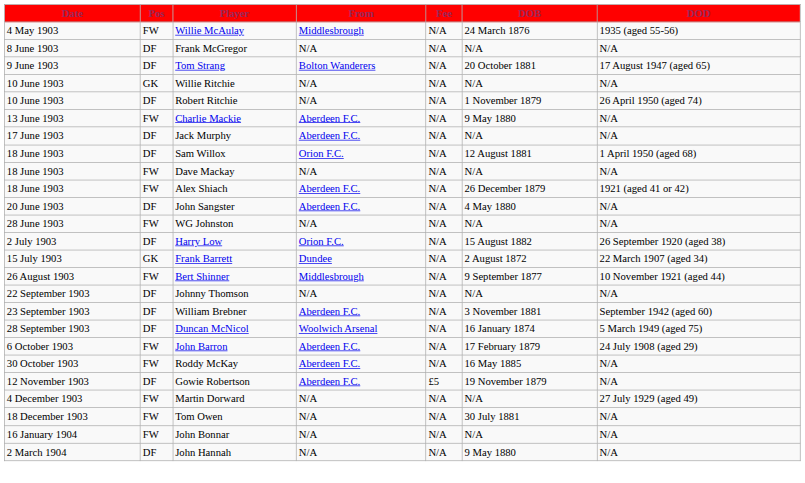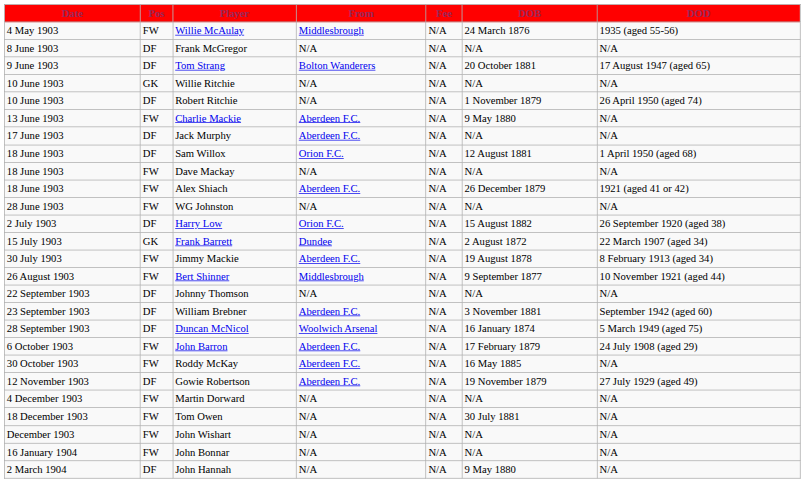 <table class="wikitable" style="text-align:center; font-size:95%;width:90%; text-align:left">
 <tr>
 <th style="background:#FF0000; color:#98285c;" scope="col"><strong>Date</strong></th>
 <th style="background:#FF0000; color:#98285c;" scope="col"><strong>Pos</strong></th>
 <th style="background:#FF0000; color:#98285c;" scope="col"><strong>Player</strong></th>
 <th style="background:#FF0000; color:#98285c;" scope="col"><strong>From</strong></th>
 <th style="background:#FF0000; color:#98285c;" scope="col"><strong>Fee</strong></th>
 <th style="background:#FF0000; color:#98285c;" scope="col"><strong>DOB</strong></th>
 <th style="background:#FF0000; color:#98285c;" scope="col"><strong>DOD</strong></th>
 </tr>
 <tr>
 <td>4 May 1903</td>
 <td>FW</td>
 <td> <a href='#'>Willie McAulay</a></td>
 <td> <a href='#'>Middlesbrough</a></td>
 <td>N/A</td>
 <td>24 March 1876</td>
 <td>1935 (aged 55-56)</td>
 </tr>
 <tr>
 <td>8 June 1903</td>
 <td>DF</td>
 <td> Frank McGregor</td>
 <td>N/A</td>
 <td>N/A</td>
 <td>N/A</td>
 <td>N/A</td>
 </tr>
 <tr>
 <td>9 June 1903</td>
 <td>DF</td>
 <td> <a href='#'>Tom Strang</a></td>
 <td> <a href='#'>Bolton Wanderers</a></td>
 <td>N/A</td>
 <td>20 October 1881</td>
 <td>17 August 1947 (aged 65)</td>
 </tr>
 <tr>
 <td>10 June 1903</td>
 <td>GK</td>
 <td> Willie Ritchie</td>
 <td>N/A</td>
 <td>N/A</td>
 <td>N/A</td>
 <td>N/A</td>
 </tr>
 <tr>
 <td>10 June 1903</td>
 <td>DF</td>
 <td> Robert Ritchie</td>
 <td>N/A</td>
 <td>N/A</td>
 <td>1 November 1879</td>
 <td>26 April 1950 (aged 74)</td>
 </tr>
 <tr>
 <td>13 June 1903</td>
 <td>FW</td>
 <td> <a href='#'>Charlie Mackie</a></td>
 <td> <a href='#'>Aberdeen F.C.</a></td>
 <td>N/A</td>
 <td>9 May 1880</td>
 <td>N/A</td>
 </tr>
 <tr>
 <td>17 June 1903</td>
 <td>DF</td>
 <td> Jack Murphy</td>
 <td> <a href='#'>Aberdeen F.C.</a></td>
 <td>N/A</td>
 <td>N/A</td>
 <td>N/A</td>
 </tr>
 <tr>
 <td>18 June 1903</td>
 <td>DF</td>
 <td> Sam Willox</td>
 <td> <a href='#'>Orion F.C.</a></td>
 <td>N/A</td>
 <td>12 August 1881</td>
 <td>1 April 1950 (aged 68)</td>
 </tr>
 <tr>
 <td>18 June 1903</td>
 <td>FW</td>
 <td> Dave Mackay</td>
 <td>N/A</td>
 <td>N/A</td>
 <td>N/A</td>
 <td>N/A</td>
 </tr>
 <tr>
 <td>18 June 1903</td>
 <td>FW</td>
 <td> Alex Shiach</td>
 <td> <a href='#'>Aberdeen F.C.</a></td>
 <td>N/A</td>
 <td>26 December 1879</td>
 <td>1921 (aged 41 or 42)</td>
 </tr>
 <tr>
-<td>20 June 1903</td>
-<td>DF</td>
-<td> John Sangster</td>
-<td> <a href='#'>Aberdeen F.C.</a></td>
-<td>N/A</td>
-<td>4 May 1880</td>
-<td>N/A</td>
-</tr>
-<tr>
 <td>28 June 1903</td>
 <td>FW</td>
 <td> WG Johnston</td>
 <td>N/A</td>
 <td>N/A</td>
 <td>N/A</td>
 <td>N/A</td>
 </tr>
 <tr>
 <td>2 July 1903</td>
 <td>DF</td>
 <td> <a href='#'>Harry Low</a></td>
 <td> <a href='#'>Orion F.C.</a></td>
 <td>N/A</td>
 <td>15 August 1882</td>
 <td>26 September 1920 (aged 38)</td>
 </tr>
 <tr>
 <td>15 July 1903</td>
 <td>GK</td>
 <td> <a href='#'>Frank Barrett</a></td>
 <td> <a href='#'>Dundee</a></td>
 <td>N/A</td>
 <td>2 August 1872</td>
 <td>22 March 1907 (aged 34)</td>
+</tr>
+<tr>
+<td>30 July 1903</td>
+<td>FW</td>
+<td> Jimmy Mackie</td>
+<td> <a href='#'>Aberdeen F.C.</a></td>
+<td>N/A</td>
+<td>19 August 1878</td>
+<td>8 February 1913 (aged 34)</td>
 </tr>
 <tr>
 <td>26 August 1903</td>
 <td>FW</td>
 <td> <a href='#'>Bert Shinner</a></td>
 <td> <a href='#'>Middlesbrough</a></td>
 <td>N/A</td>
 <td>9 September 1877</td>
 <td>10 November 1921 (aged 44)</td>
 </tr>
 <tr>
 <td>22 September 1903</td>
 <td>DF</td>
 <td> Johnny Thomson</td>
 <td>N/A</td>
 <td>N/A</td>
 <td>N/A</td>
 <td>N/A</td>
 </tr>
 <tr>
 <td>23 September 1903</td>
 <td>DF</td>
 <td> William Brebner</td>
 <td> <a href='#'>Aberdeen F.C.</a></td>
 <td>N/A</td>
 <td>3 November 1881</td>
 <td>September 1942 (aged 60)</td>
 </tr>
 <tr>
 <td>28 September 1903</td>
 <td>DF</td>
 <td> <a href='#'>Duncan McNicol</a></td>
 <td> <a href='#'>Woolwich Arsenal</a></td>
 <td>N/A</td>
 <td>16 January 1874</td>
 <td>5 March 1949 (aged 75)</td>
 </tr>
 <tr>
 <td>6 October 1903</td>
 <td>FW</td>
 <td> <a href='#'>John Barron</a></td>
 <td> <a href='#'>Aberdeen F.C.</a></td>
 <td>N/A</td>
 <td>17 February 1879</td>
 <td>24 July 1908 (aged 29)</td>
 </tr>
 <tr>
 <td>30 October 1903</td>
 <td>FW</td>
 <td> Roddy McKay</td>
 <td> <a href='#'>Aberdeen F.C.</a></td>
 <td>N/A</td>
 <td>16 May 1885</td>
 <td>N/A</td>
 </tr>
 <tr>
 <td>12 November 1903</td>
 <td>DF</td>
 <td> Gowie Robertson</td>
 <td> <a href='#'>Aberdeen F.C.</a></td>
-<td>£5</td>
+<td>N/A</td>
 <td>19 November 1879</td>
-<td>N/A</td>
+<td>27 July 1929 (aged 49)</td>
 </tr>
 <tr>
 <td>4 December 1903</td>
 <td>FW</td>
 <td> Martin Dorward</td>
 <td>N/A</td>
 <td>N/A</td>
 <td>N/A</td>
-<td>27 July 1929 (aged 49)</td>
+<td>N/A</td>
 </tr>
 <tr>
 <td>18 December 1903</td>
 <td>FW</td>
 <td> Tom Owen</td>
 <td>N/A</td>
 <td>N/A</td>
 <td>30 July 1881</td>
+<td>N/A</td>
+</tr>
+<tr>
+<td>December 1903</td>
+<td>FW</td>
+<td> John Wishart</td>
+<td>N/A</td>
+<td>N/A</td>
+<td>N/A</td>
 <td>N/A</td>
 </tr>
 <tr>
 <td>16 January 1904</td>
 <td>FW</td>
 <td> John Bonnar</td>
 <td>N/A</td>
 <td>N/A</td>
 <td>N/A</td>
 <td>N/A</td>
 </tr>
 <tr>
 <td>2 March 1904</td>
 <td>DF</td>
 <td> John Hannah</td>
 <td>N/A</td>
 <td>N/A</td>
 <td>9 May 1880</td>
 <td>N/A</td>
 </tr>
 </table>
